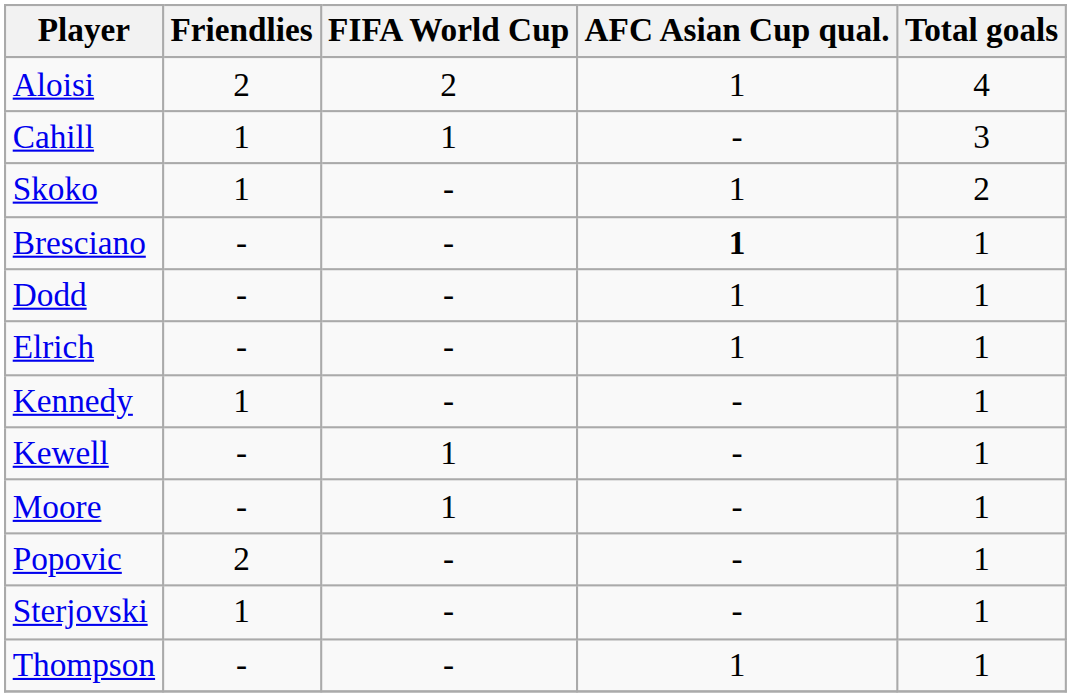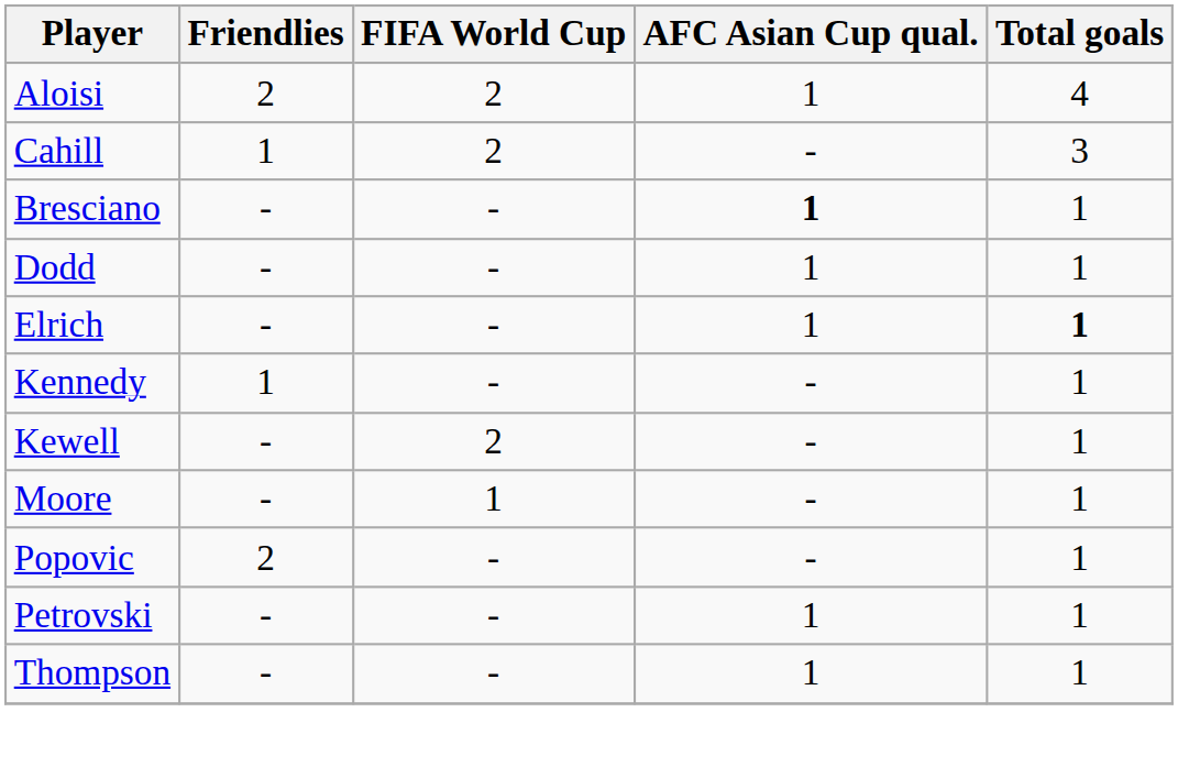 <table class="wikitable sortable" style="text-align: left;">
 <tr>
 <th>Player</th>
 <th>Friendlies</th>
 <th>FIFA World Cup</th>
 <th>AFC Asian Cup qual.</th>
 <th>Total goals</th>
 </tr>
 <tr>
 <td><a href='#'>Aloisi</a></td>
 <td align=center>2</td>
 <td align=center>2</td>
 <td align=center>1</td>
 <td align=center>4</td>
 </tr>
 <tr>
 <td><a href='#'>Cahill</a></td>
 <td align=center>1</td>
-<td align=center>1</td>
+<td align=center>2</td>
 <td align=center>-</td>
 <td align=center>3</td>
-</tr>
-<tr>
-<td><a href='#'>Skoko</a></td>
-<td align=center>1</td>
-<td align=center>-</td>
-<td align=center>1</td>
-<td align=center>2</td>
 </tr>
 <tr>
 <td><a href='#'>Bresciano</a></td>
 <td align=center>-</td>
 <td align=center>-</td>
 <td align=center><strong>1</strong></td>
 <td align=center>1</td>
 </tr>
 <tr>
 <td><a href='#'>Dodd</a></td>
 <td align=center>-</td>
 <td align=center>-</td>
 <td align=center>1</td>
 <td align=center>1</td>
 </tr>
 <tr>
 <td><a href='#'>Elrich</a></td>
 <td align=center>-</td>
 <td align=center>-</td>
 <td align=center>1</td>
-<td align=center>1</td>
+<td align=center><strong>1</strong></td>
 </tr>
 <tr>
 <td><a href='#'>Kennedy</a></td>
 <td align=center>1</td>
 <td align=center>-</td>
 <td align=center>-</td>
 <td align=center>1</td>
 </tr>
 <tr>
 <td><a href='#'>Kewell</a></td>
 <td align=center>-</td>
-<td align=center>1</td>
+<td align=center>2</td>
 <td align=center>-</td>
 <td align=center>1</td>
 </tr>
 <tr>
 <td><a href='#'>Moore</a></td>
 <td align=center>-</td>
 <td align=center>1</td>
 <td align=center>-</td>
 <td align=center>1</td>
 </tr>
 <tr>
 <td><a href='#'>Popovic</a></td>
 <td align=center>2</td>
 <td align=center>-</td>
 <td align=center>-</td>
 <td align=center>1</td>
 </tr>
 <tr>
-<td><a href='#'>Sterjovski</a></td>
-<td align=center>1</td>
+<td><a href='#'>Petrovski</a></td>
 <td align=center>-</td>
 <td align=center>-</td>
+<td align=center>1</td>
 <td align=center>1</td>
 </tr>
 <tr>
 <td><a href='#'>Thompson</a></td>
 <td align=center>-</td>
 <td align=center>-</td>
 <td align=center>1</td>
 <td align=center>1</td>
 </tr>
 <tr>
 </tr>
 </table>
